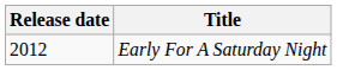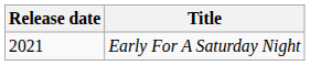 <table class="wikitable">
 <tr>
 <th>Release date</th>
 <th>Title</th>
 </tr>
 <tr>
-<td>2012</td>
+<td>2021</td>
 <td><em>Early For A Saturday Night</em></td>
 </tr>
 </table>
